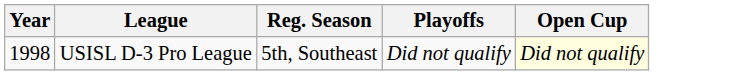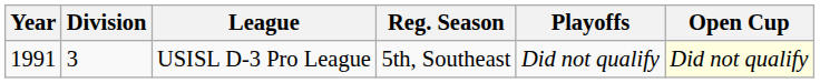 <table class="wikitable">
 <tr>
 <th>Year</th>
+<th>Division</th>
 <th>League</th>
 <th>Reg. Season</th>
 <th>Playoffs</th>
 <th>Open Cup</th>
 </tr>
 <tr>
-<td>1998</td>
+<td>1991</td>
+<td>3</td>
 <td>USISL D-3 Pro League</td>
 <td>5th, Southeast</td>
 <td><em>Did not qualify</em></td>
 <td style="background: lightyellow;"><em>Did not qualify</em></td>
 </tr>
 </table>
